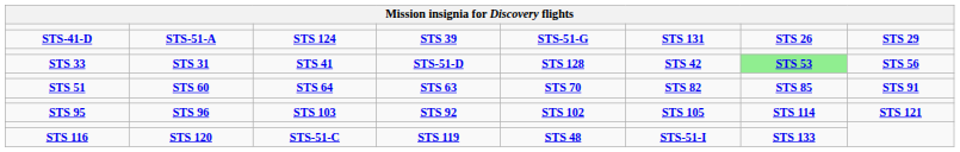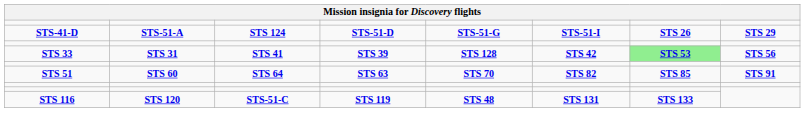 <table class="wikitable" style="margin:auto; text-align:center; width:100%">
 <tr>
 <th colspan=8>Mission insignia for <em>Discovery</em> flights</th>
 </tr>
 <tr>
 <td></td>
 <td></td>
 <td></td>
 <td></td>
 <td></td>
 <td></td>
 <td></td>
 <td></td>
 </tr>
 <tr>
 <td><strong><a href='#'>STS-41-D</a></strong></td>
 <td><strong><a href='#'>STS-51-A</a></strong></td>
 <td><strong><a href='#'>STS 124</a></strong></td>
-<td><strong><a href='#'>STS 39</a></strong></td>
+<td><strong><a href='#'>STS-51-D</a></strong></td>
 <td><strong><a href='#'>STS-51-G</a></strong></td>
-<td><strong><a href='#'>STS 131</a></strong></td>
+<td><strong><a href='#'>STS-51-I</a></strong></td>
 <td><strong><a href='#'>STS 26</a></strong></td>
 <td><strong><a href='#'>STS 29</a></strong></td>
 </tr>
 <tr>
 <td></td>
 <td></td>
 <td></td>
 <td></td>
 <td></td>
 <td></td>
 <td></td>
 <td></td>
 </tr>
 <tr>
 <td><strong><a href='#'>STS 33</a></strong></td>
 <td><strong><a href='#'>STS 31</a></strong></td>
 <td><strong><a href='#'>STS 41</a></strong></td>
-<td><strong><a href='#'>STS-51-D</a></strong></td>
+<td><strong><a href='#'>STS 39</a></strong></td>
 <td><strong><a href='#'>STS 128</a></strong></td>
 <td><strong><a href='#'>STS 42</a></strong></td>
 <td style="background: lightgreen;"><strong><a href='#'>STS 53</a></strong></td>
 <td><strong><a href='#'>STS 56</a></strong></td>
 </tr>
 <tr>
 <td></td>
 <td></td>
 <td></td>
 <td></td>
 <td></td>
 <td></td>
 <td></td>
 <td></td>
 </tr>
 <tr>
 <td><strong><a href='#'>STS 51</a></strong></td>
 <td><strong><a href='#'>STS 60</a></strong></td>
 <td><strong><a href='#'>STS 64</a></strong></td>
 <td><strong><a href='#'>STS 63</a></strong></td>
 <td><strong><a href='#'>STS 70</a></strong></td>
 <td><strong><a href='#'>STS 82</a></strong></td>
 <td><strong><a href='#'>STS 85</a></strong></td>
 <td><strong><a href='#'>STS 91</a></strong></td>
 </tr>
 <tr>
 <td></td>
 <td></td>
 <td></td>
 <td></td>
 <td></td>
 <td></td>
 <td></td>
 <td></td>
 </tr>
 <tr>
-<td><strong><a href='#'>STS 95</a></strong></td>
-<td><strong><a href='#'>STS 96</a></strong></td>
-<td><strong><a href='#'>STS 103</a></strong></td>
-<td><strong><a href='#'>STS 92</a></strong></td>
-<td><strong><a href='#'>STS 102</a></strong></td>
-<td><strong><a href='#'>STS 105</a></strong></td>
-<td><strong><a href='#'>STS 114</a></strong></td>
-<td><strong><a href='#'>STS 121</a></strong></td>
-</tr>
-<tr>
 <td></td>
 <td></td>
 <td></td>
 <td></td>
 <td></td>
 <td></td>
 <td></td>
 </tr>
 <tr>
 <td><strong><a href='#'>STS 116</a></strong></td>
 <td><strong><a href='#'>STS 120</a></strong></td>
 <td><strong><a href='#'>STS-51-C</a></strong></td>
 <td><strong><a href='#'>STS 119</a></strong></td>
 <td><strong><a href='#'>STS 48</a></strong></td>
-<td><strong><a href='#'>STS-51-I</a></strong></td>
+<td><strong><a href='#'>STS 131</a></strong></td>
 <td><strong><a href='#'>STS 133</a></strong></td>
 </tr>
 </table>
